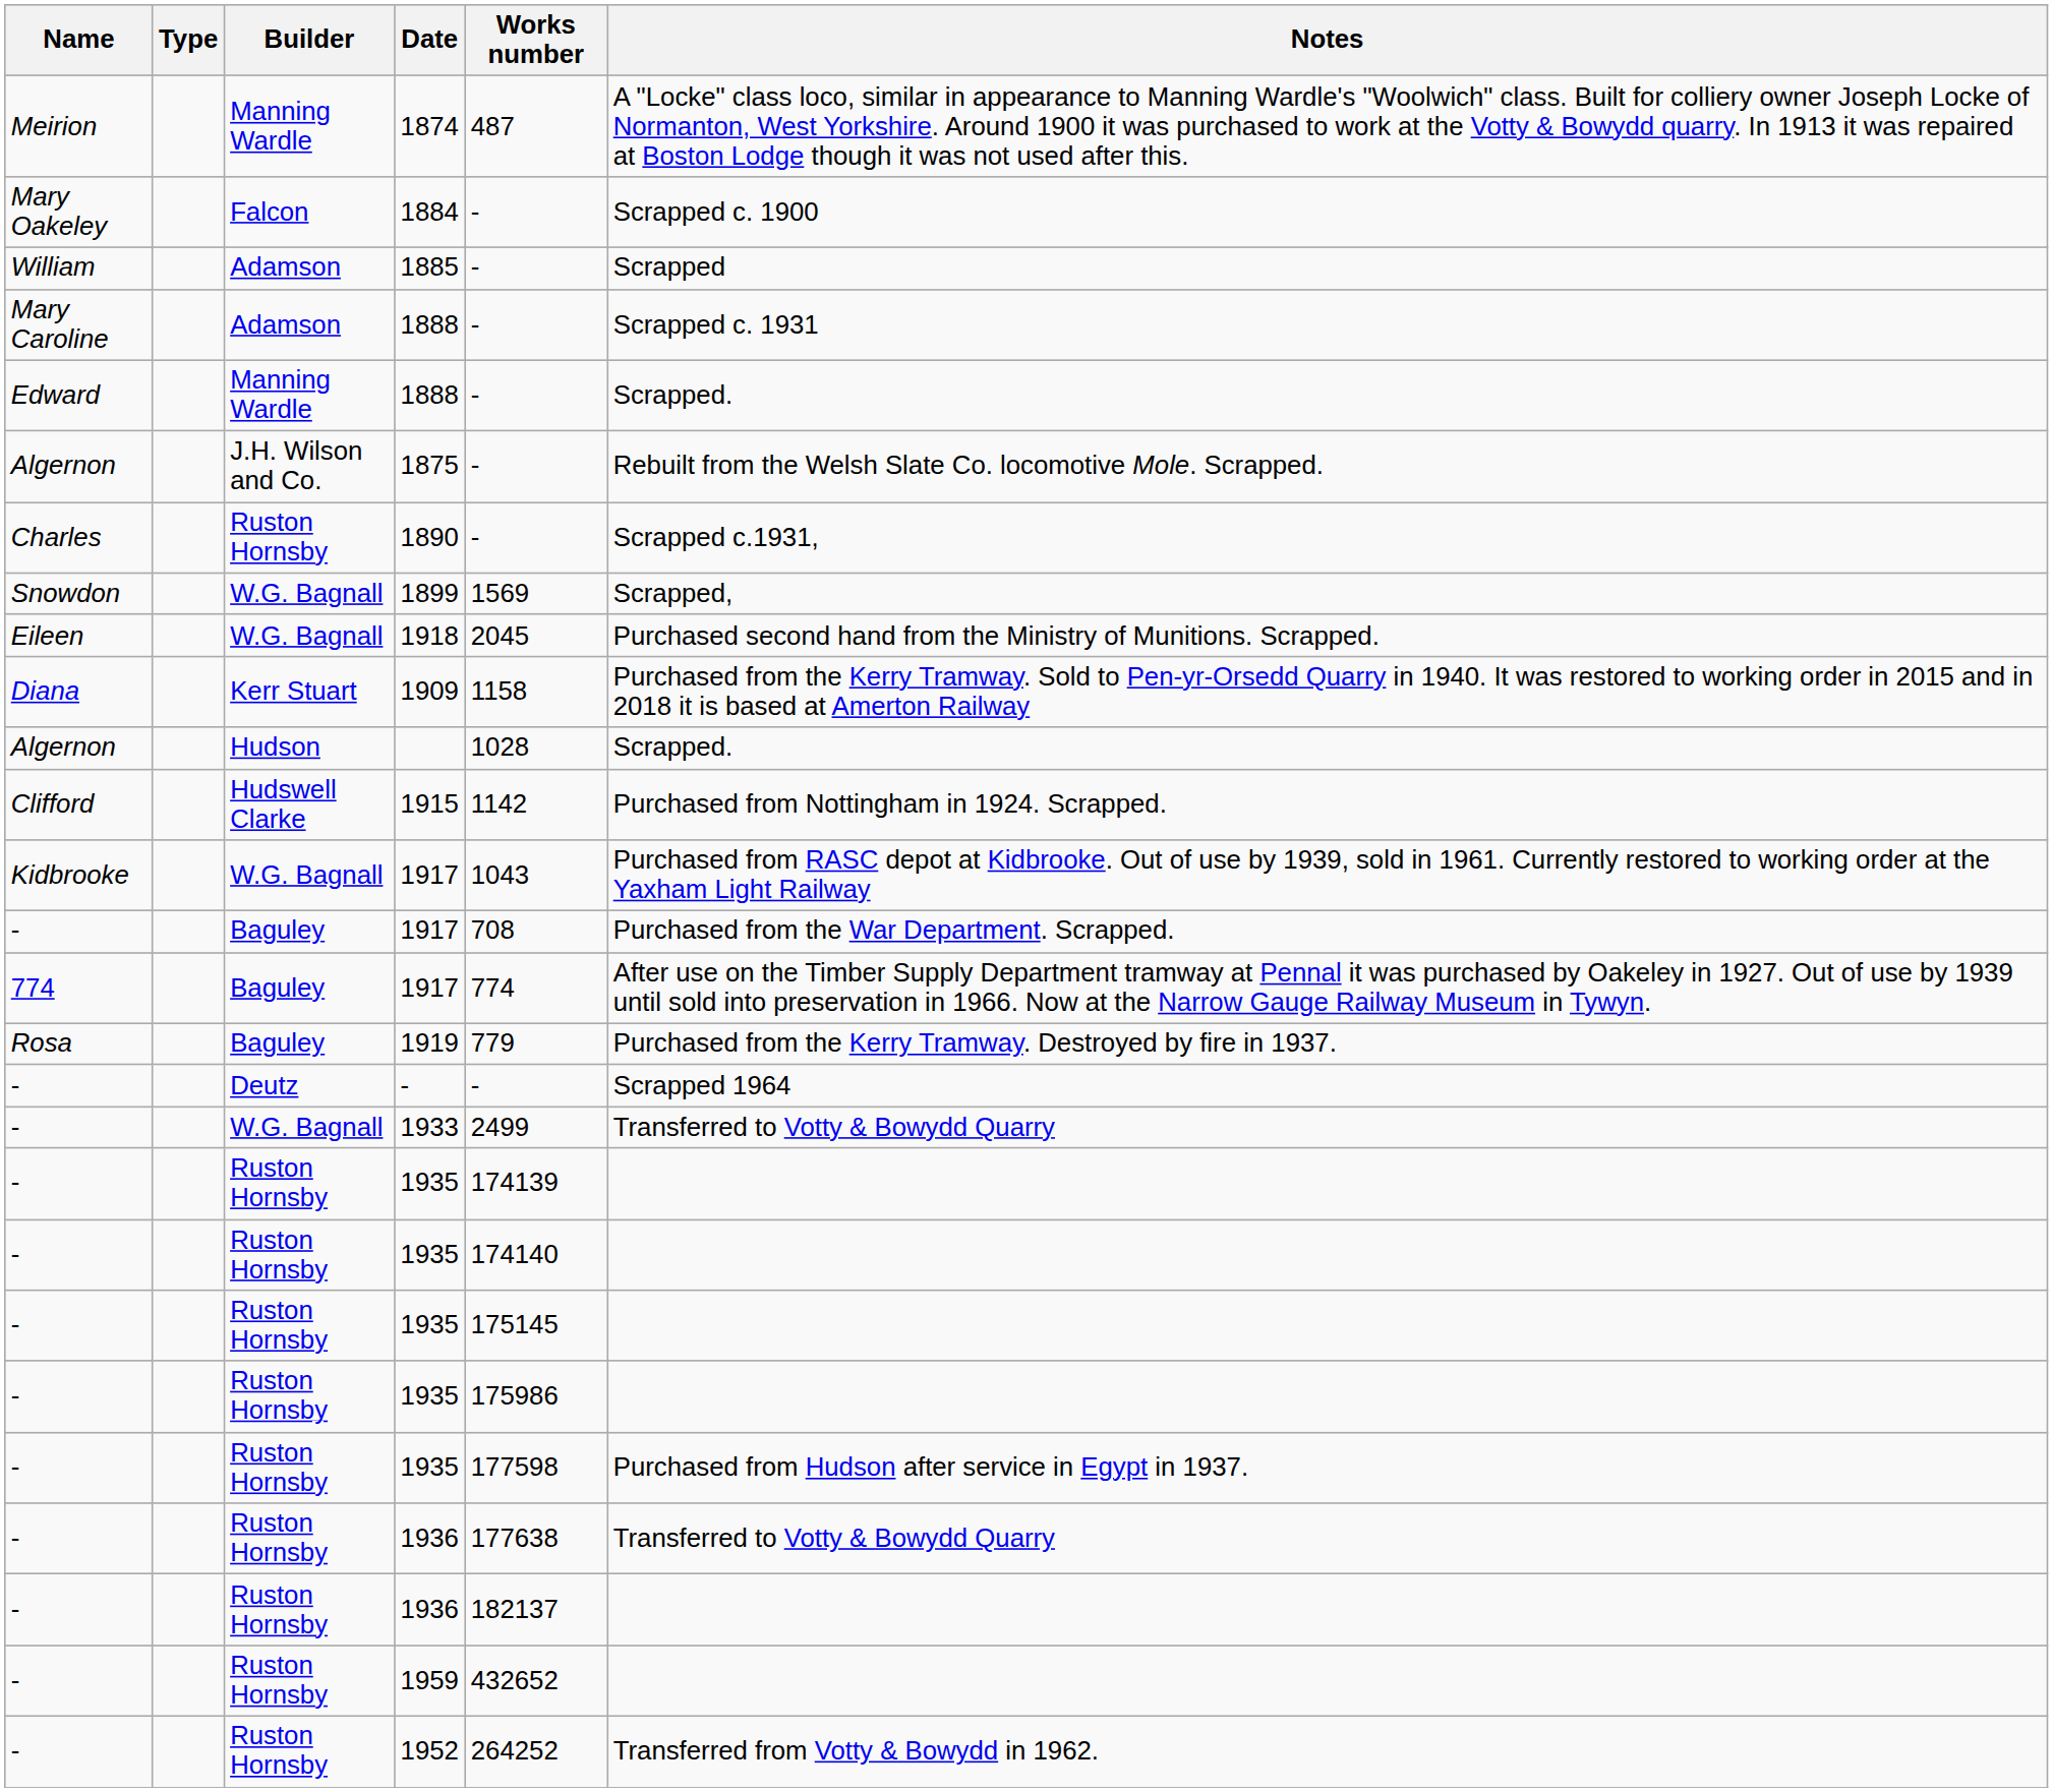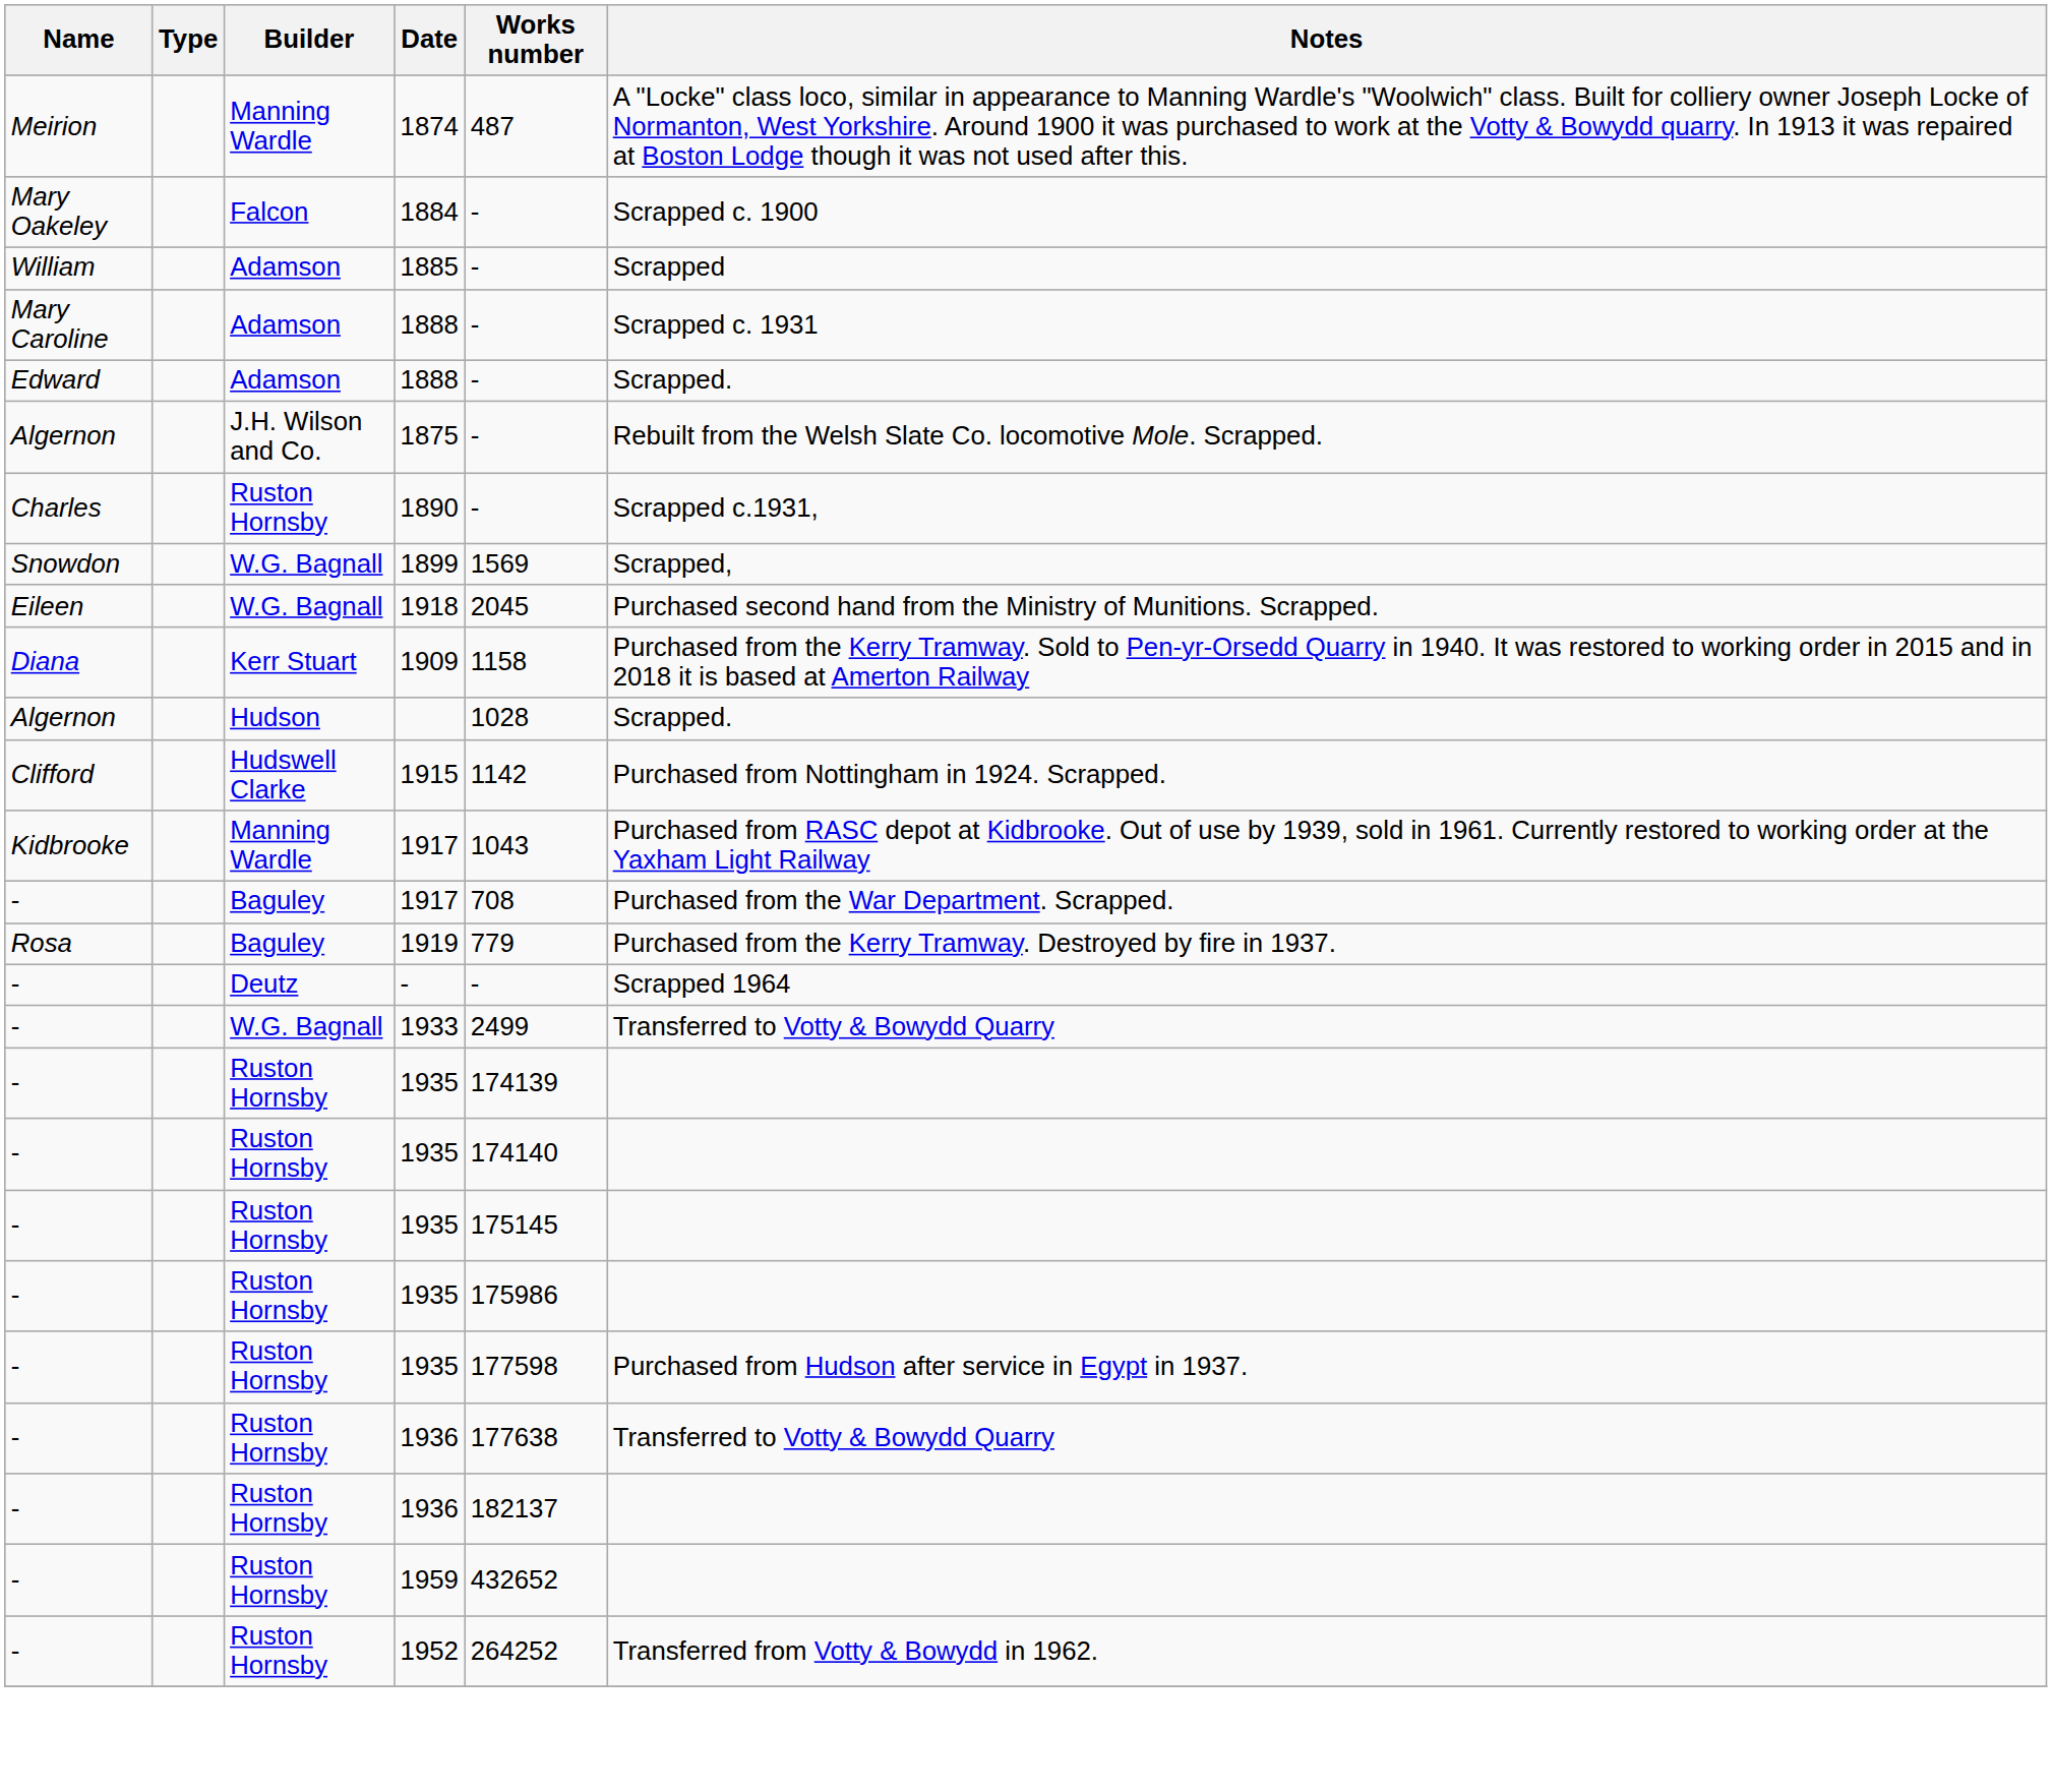 <table class="wikitable">
 <tr>
 <th>Name</th>
 <th>Type</th>
 <th>Builder</th>
 <th>Date</th>
 <th>Works number</th>
 <th>Notes</th>
 </tr>
 <tr>
 <td><em>Meirion</em></td>
 <td></td>
 <td><a href='#'>Manning Wardle</a></td>
 <td>1874</td>
 <td>487</td>
 <td>A "Locke" class loco, similar in appearance to Manning Wardle's "Woolwich" class. Built for colliery owner Joseph Locke of <a href='#'>Normanton, West Yorkshire</a>. Around 1900 it was purchased to work at the <a href='#'>Votty & Bowydd quarry</a>. In 1913 it was repaired at <a href='#'>Boston Lodge</a> though it was not used after this.</td>
 </tr>
 <tr>
 <td><em>Mary Oakeley</em></td>
 <td></td>
 <td><a href='#'>Falcon</a></td>
 <td>1884</td>
 <td>-</td>
 <td>Scrapped c. 1900</td>
 </tr>
 <tr>
 <td><em>William</em></td>
 <td></td>
 <td><a href='#'>Adamson</a></td>
 <td>1885</td>
 <td>-</td>
 <td>Scrapped</td>
 </tr>
 <tr>
 <td><em>Mary Caroline</em></td>
 <td></td>
 <td><a href='#'>Adamson</a></td>
 <td>1888</td>
 <td>-</td>
 <td>Scrapped c. 1931</td>
 </tr>
 <tr>
 <td><em>Edward</em></td>
 <td></td>
-<td><a href='#'>Manning Wardle</a></td>
+<td><a href='#'>Adamson</a></td>
 <td>1888</td>
 <td>-</td>
 <td>Scrapped.</td>
 </tr>
 <tr>
 <td><em>Algernon</em></td>
 <td></td>
 <td>J.H. Wilson and Co.</td>
 <td>1875</td>
 <td>-</td>
 <td>Rebuilt from the Welsh Slate Co. locomotive <em>Mole</em>. Scrapped.</td>
 </tr>
 <tr>
 <td><em>Charles</em></td>
 <td></td>
 <td><a href='#'>Ruston Hornsby</a></td>
 <td>1890</td>
 <td>-</td>
 <td>Scrapped c.1931,</td>
 </tr>
 <tr>
 <td><em>Snowdon</em></td>
 <td></td>
 <td><a href='#'>W.G. Bagnall</a></td>
 <td>1899</td>
 <td>1569</td>
 <td>Scrapped,</td>
 </tr>
 <tr>
 <td><em>Eileen</em></td>
 <td></td>
 <td><a href='#'>W.G. Bagnall</a></td>
 <td>1918</td>
 <td>2045</td>
 <td>Purchased second hand from the Ministry of Munitions. Scrapped.</td>
 </tr>
 <tr>
 <td><a href='#'><em>Diana</em></a></td>
 <td></td>
 <td><a href='#'>Kerr Stuart</a></td>
 <td>1909</td>
 <td>1158</td>
 <td>Purchased from the <a href='#'>Kerry Tramway</a>. Sold to <a href='#'>Pen-yr-Orsedd Quarry</a> in 1940. It was restored to working order in 2015 and in 2018 it is based at <a href='#'>Amerton Railway</a></td>
 </tr>
 <tr>
 <td><em>Algernon</em></td>
 <td></td>
 <td><a href='#'>Hudson</a></td>
 <td></td>
 <td>1028</td>
 <td>Scrapped.</td>
 </tr>
 <tr>
 <td><em>Clifford</em></td>
 <td></td>
 <td><a href='#'>Hudswell Clarke</a></td>
 <td>1915</td>
 <td>1142</td>
 <td>Purchased from Nottingham in 1924. Scrapped.</td>
 </tr>
 <tr>
 <td><em>Kidbrooke</em></td>
 <td></td>
-<td><a href='#'>W.G. Bagnall</a></td>
+<td><a href='#'>Manning Wardle</a></td>
 <td>1917</td>
 <td>1043</td>
 <td>Purchased from <a href='#'>RASC</a> depot at <a href='#'>Kidbrooke</a>. Out of use by 1939, sold in 1961. Currently restored to working order at the <a href='#'>Yaxham Light Railway</a></td>
 </tr>
 <tr>
 <td>-</td>
 <td></td>
 <td><a href='#'>Baguley</a></td>
 <td>1917</td>
 <td>708</td>
 <td>Purchased from the <a href='#'>War Department</a>. Scrapped.</td>
-</tr>
-<tr>
-<td><a href='#'>774</a></td>
-<td></td>
-<td><a href='#'>Baguley</a></td>
-<td>1917</td>
-<td>774</td>
-<td>After use on the Timber Supply Department tramway at <a href='#'>Pennal</a> it was purchased by Oakeley in 1927. Out of use by 1939 until sold into preservation in 1966. Now at the <a href='#'>Narrow Gauge Railway Museum</a> in <a href='#'>Tywyn</a>.</td>
 </tr>
 <tr>
 <td><em>Rosa</em></td>
 <td></td>
 <td><a href='#'>Baguley</a></td>
 <td>1919</td>
 <td>779</td>
 <td>Purchased from the <a href='#'>Kerry Tramway</a>. Destroyed by fire in 1937.</td>
 </tr>
 <tr>
 <td>-</td>
 <td></td>
 <td><a href='#'>Deutz</a></td>
 <td>-</td>
 <td>-</td>
 <td>Scrapped 1964</td>
 </tr>
 <tr>
 <td>-</td>
 <td></td>
 <td><a href='#'>W.G. Bagnall</a></td>
 <td>1933</td>
 <td>2499</td>
 <td>Transferred to <a href='#'>Votty & Bowydd Quarry</a></td>
 </tr>
 <tr>
 <td>-</td>
 <td></td>
 <td><a href='#'>Ruston Hornsby</a></td>
 <td>1935</td>
 <td>174139</td>
 <td></td>
 </tr>
 <tr>
 <td>-</td>
 <td></td>
 <td><a href='#'>Ruston Hornsby</a></td>
 <td>1935</td>
 <td>174140</td>
 <td></td>
 </tr>
 <tr>
 <td>-</td>
 <td></td>
 <td><a href='#'>Ruston Hornsby</a></td>
 <td>1935</td>
 <td>175145</td>
 <td></td>
 </tr>
 <tr>
 <td>-</td>
 <td></td>
 <td><a href='#'>Ruston Hornsby</a></td>
 <td>1935</td>
 <td>175986</td>
 <td></td>
 </tr>
 <tr>
 <td>-</td>
 <td></td>
 <td><a href='#'>Ruston Hornsby</a></td>
 <td>1935</td>
 <td>177598</td>
 <td>Purchased from <a href='#'>Hudson</a> after service in <a href='#'>Egypt</a> in 1937.</td>
 </tr>
 <tr>
 <td>-</td>
 <td></td>
 <td><a href='#'>Ruston Hornsby</a></td>
 <td>1936</td>
 <td>177638</td>
 <td>Transferred to <a href='#'>Votty & Bowydd Quarry</a></td>
 </tr>
 <tr>
 <td>-</td>
 <td></td>
 <td><a href='#'>Ruston Hornsby</a></td>
 <td>1936</td>
 <td>182137</td>
 <td></td>
 </tr>
 <tr>
 <td>-</td>
 <td></td>
 <td><a href='#'>Ruston Hornsby</a></td>
 <td>1959</td>
 <td>432652</td>
 <td></td>
 </tr>
 <tr>
 <td>-</td>
 <td></td>
 <td><a href='#'>Ruston Hornsby</a></td>
 <td>1952</td>
 <td>264252</td>
 <td>Transferred from <a href='#'>Votty & Bowydd</a> in 1962.</td>
 </tr>
 <tr>
 </tr>
 </table>
